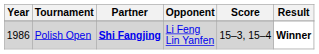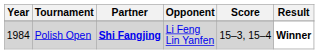 <table class="sortable wikitable" style="font-size: 90%;">
 <tr>
 <th>Year</th>
 <th>Tournament</th>
 <th>Partner</th>
 <th>Opponent</th>
 <th>Score</th>
 <th>Result</th>
 </tr>
 <tr>
 </tr>
 <tr style="background:#D5D5D5">
-<td align="center">1986</td>
+<td align="center">1984</td>
 <td align="left"><a href='#'>Polish Open</a></td>
 <td align="left"><strong> <a href='#'>Shi Fangjing</a></strong></td>
 <td align="left"> <a href='#'>Li Feng</a><br> <a href='#'>Lin Yanfen</a></td>
 <td align="left">15–3, 15–4</td>
 <td style="text-align:left; background:white"> <strong>Winner</strong></td>
 </tr>
 </table>
